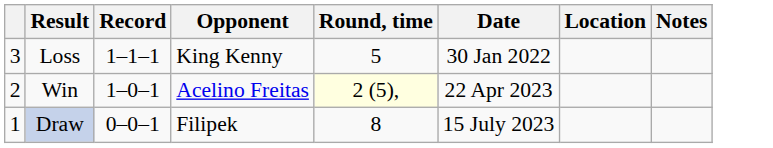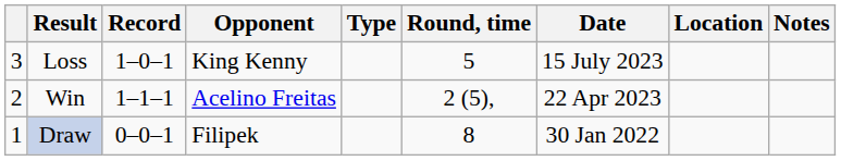 <table class="wikitable" style="text-align:center">
 <tr>
 <th></th>
 <th>Result</th>
 <th>Record</th>
 <th>Opponent</th>
+<th>Type</th>
 <th>Round, time</th>
 <th>Date</th>
 <th>Location</th>
 <th>Notes</th>
 </tr>
 <tr>
 <td>3</td>
 <td>Loss</td>
-<td>1–1–1</td>
+<td>1–0–1</td>
 <td style="text-align:left;">King Kenny</td>
+<td></td>
 <td>5</td>
-<td>30 Jan 2022</td>
+<td>15 July 2023</td>
 <td style="text-align:left;"></td>
 <td style="text-align:left;"></td>
 </tr>
 <tr>
 <td>2</td>
 <td>Win</td>
-<td>1–0–1</td>
+<td>1–1–1</td>
 <td style="text-align:left;"><a href='#'>Acelino Freitas</a></td>
-<td style="background: lightyellow;">2 (5), </td>
+<td></td>
+<td>2 (5), </td>
 <td>22 Apr 2023</td>
 <td style="text-align:left;"></td>
 <td style="text-align:left;"></td>
 </tr>
 <tr>
 <td>1</td>
 <td style="background:#c5d2ea; color:black; vertical-align:middle; text-align:center; " class="table-draw">Draw</td>
 <td>0–0–1</td>
 <td style="text-align:left;">Filipek</td>
+<td></td>
 <td>8</td>
-<td>15 July 2023</td>
+<td>30 Jan 2022</td>
 <td style="text-align:left;"></td>
 <td style="text-align:left;"></td>
 </tr>
 </table>
